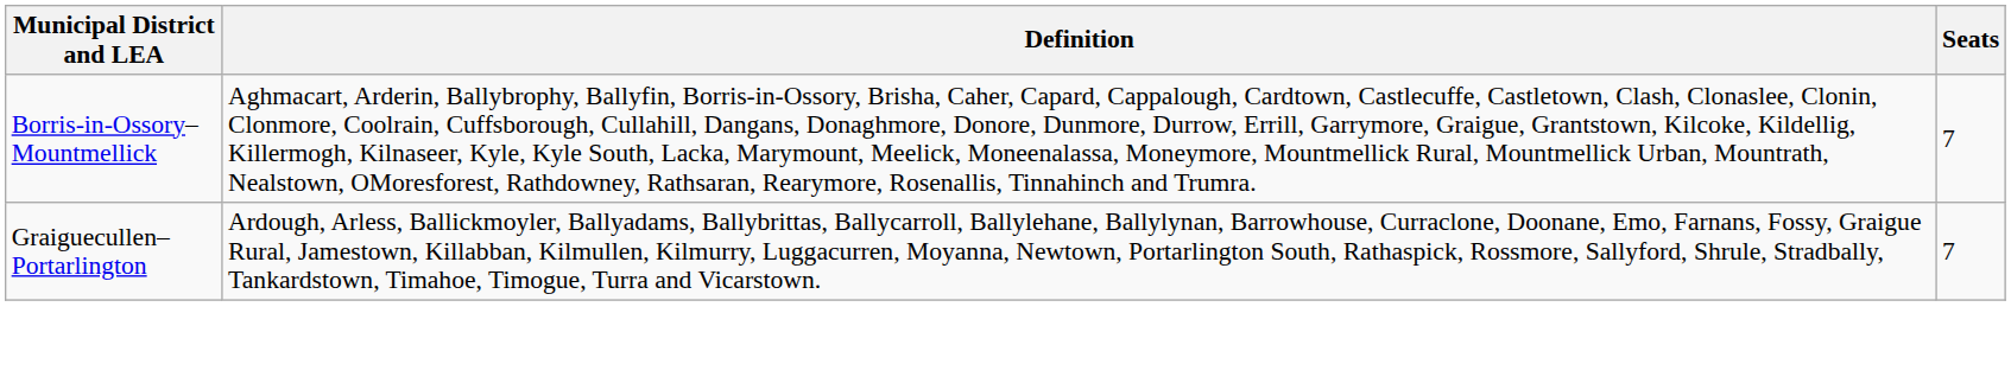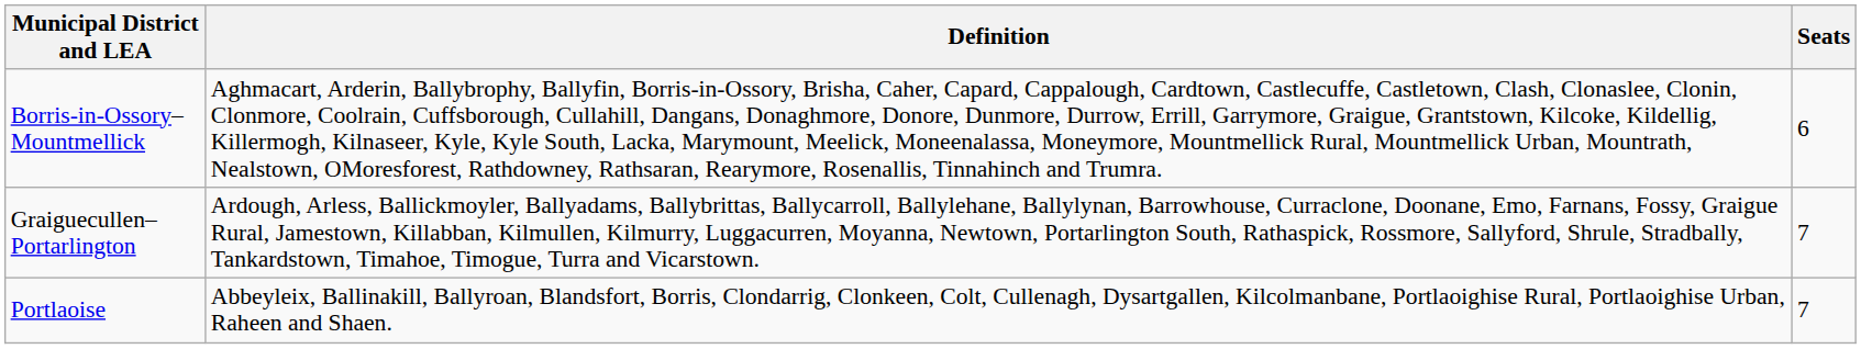 <table class="wikitable">
 <tr>
 <th>Municipal District and LEA</th>
 <th>Definition</th>
 <th>Seats</th>
 </tr>
 <tr>
 <td><a href='#'>Borris-in-Ossory</a>–<a href='#'>Mountmellick</a></td>
 <td>Aghmacart, Arderin, Ballybrophy, Ballyfin, Borris-in-Ossory, Brisha, Caher, Capard, Cappalough, Cardtown, Castlecuffe, Castletown, Clash, Clonaslee, Clonin, Clonmore, Coolrain, Cuffsborough, Cullahill, Dangans, Donaghmore, Donore, Dunmore, Durrow, Errill, Garrymore, Graigue, Grantstown, Kilcoke, Kildellig, Killermogh, Kilnaseer, Kyle, Kyle South, Lacka, Marymount, Meelick, Moneenalassa, Moneymore, Mountmellick Rural, Mountmellick Urban, Mountrath, Nealstown, OMoresforest, Rathdowney, Rathsaran, Rearymore, Rosenallis, Tinnahinch and Trumra.</td>
-<td>7</td>
+<td>6</td>
 </tr>
 <tr>
 <td>Graiguecullen–<a href='#'>Portarlington</a></td>
 <td>Ardough, Arless, Ballickmoyler, Ballyadams, Ballybrittas, Ballycarroll, Ballylehane, Ballylynan, Barrowhouse, Curraclone, Doonane, Emo, Farnans, Fossy, Graigue Rural, Jamestown, Killabban, Kilmullen, Kilmurry, Luggacurren, Moyanna, Newtown, Portarlington South, Rathaspick, Rossmore, Sallyford, Shrule, Stradbally, Tankardstown, Timahoe, Timogue, Turra and Vicarstown.</td>
 <td>7</td>
 </tr>
+<tr>
+<td><a href='#'>Portlaoise</a></td>
+<td>Abbeyleix, Ballinakill, Ballyroan, Blandsfort, Borris, Clondarrig, Clonkeen, Colt, Cullenagh, Dysartgallen, Kilcolmanbane, Portlaoighise Rural, Portlaoighise Urban, Raheen and Shaen.</td>
+<td>7</td>
+</tr>
 </table>
